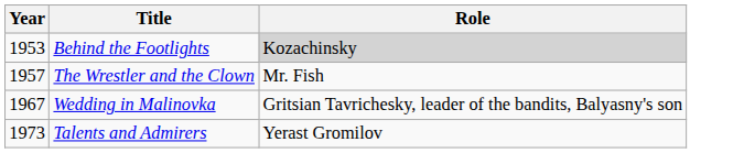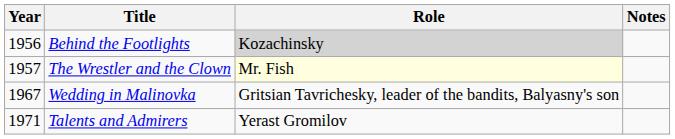 <table class="wikitable">
 <tr>
 <th>Year</th>
 <th>Title</th>
 <th>Role</th>
+<th>Notes</th>
 </tr>
 <tr>
-<td>1953</td>
+<td>1956</td>
 <td><em><a href='#'>Behind the Footlights</a></em></td>
 <td style="background: lightgrey;">Kozachinsky</td>
+<td></td>
 </tr>
 <tr>
 <td>1957</td>
 <td><em><a href='#'>The Wrestler and the Clown</a></em></td>
-<td>Mr. Fish</td>
+<td style="background: lightyellow;">Mr. Fish</td>
+<td></td>
 </tr>
 <tr>
 <td>1967</td>
 <td><em><a href='#'>Wedding in Malinovka</a></em></td>
 <td>Gritsian Tavrichesky, leader of the bandits, Balyasny's son</td>
+<td></td>
 </tr>
 <tr>
-<td>1973</td>
+<td>1971</td>
 <td><em><a href='#'>Talents and Admirers</a></em></td>
 <td>Yerast Gromilov</td>
+<td></td>
 </tr>
 </table>
